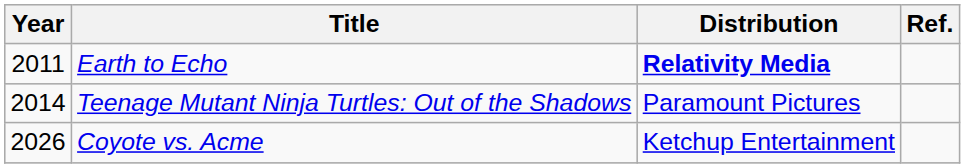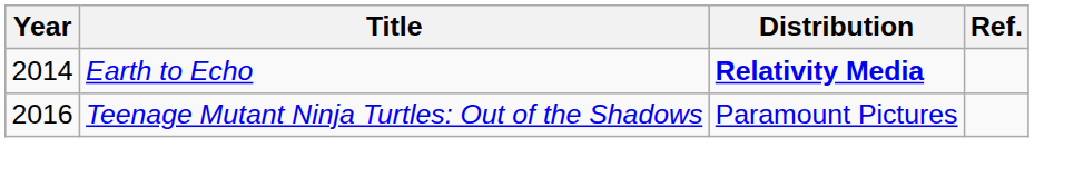 <table class="wikitable">
 <tr>
 <th>Year</th>
 <th>Title</th>
 <th>Distribution</th>
 <th>Ref.</th>
 </tr>
 <tr>
-<td style="white-space: nowrap; text-align:center">2011</td>
+<td style="white-space: nowrap; text-align:center">2014</td>
 <td><em><a href='#'>Earth to Echo</a></em></td>
 <td><strong><a href='#'>Relativity Media</a></strong></td>
 <td></td>
 </tr>
 <tr>
-<td style="white-space: nowrap; text-align:center">2014</td>
+<td style="white-space: nowrap; text-align:center">2016</td>
 <td><em><a href='#'>Teenage Mutant Ninja Turtles: Out of the Shadows</a></em></td>
 <td><a href='#'>Paramount Pictures</a></td>
 <td></td>
 </tr>
-<tr>
-<td style="white-space: nowrap; text-align:center">2026</td>
-<td><em><a href='#'>Coyote vs. Acme</a></em></td>
-<td><a href='#'>Ketchup Entertainment</a></td>
-<td></td>
-</tr>
 </table>
